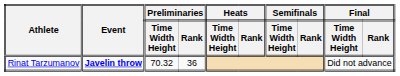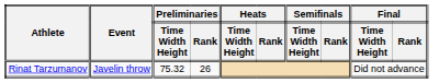 <table class=wikitable style="font-size:90%; border: double;">
 <tr>
 <th rowspan="2" style="border-right:double">Athlete</th>
 <th rowspan="2" style="border-right:double">Event</th>
 <th colspan="2" style="border-right:double; border-bottom:double;">Preliminaries</th>
 <th colspan="2" style="border-right:double; border-bottom:double;">Heats</th>
 <th colspan="2" style="border-right:double; border-bottom:double;">Semifinals</th>
 <th colspan="2" style="border-right:double; border-bottom:double;">Final</th>
 </tr>
 <tr>
 <th>Time<br>Width<br>Height</th>
 <th style="border-right:double">Rank</th>
 <th>Time<br>Width<br>Height</th>
 <th style="border-right:double">Rank</th>
 <th>Time<br>Width<br>Height</th>
 <th style="border-right:double">Rank</th>
 <th>Time<br>Width<br>Height</th>
 <th style="border-right:double">Rank</th>
 </tr>
 <tr style="border-top: double;">
 <td style="border-right:double"><a href='#'>Rinat Tarzumanov</a></td>
-<td style="border-right:double"><strong><a href='#'>Javelin throw</a></strong></td>
-<td align=center>70.32</td>
-<td align=center style="border-right:double">36</td>
+<td style="border-right:double"><a href='#'>Javelin throw</a></td>
+<td align=center>75.32</td>
+<td align=center style="border-right:double">26</td>
 <td style="border-right:double" colspan= 4 bgcolor="wheat"></td>
 <td colspan="2" align=center>Did not advance</td>
 </tr>
 </table>
